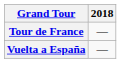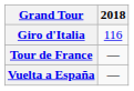 <table class="wikitable plainrowheaders">
 <tr>
 <th scope="col"><a href='#'>Grand Tour</a></th>
 <th scope="col">2018</th>
+</tr>
+<tr style="text-align:center;">
+<th scope="row"> <a href='#'>Giro d'Italia</a></th>
+<td><a href='#'>116</a></td>
 </tr>
 <tr style="text-align:center;">
 <th scope="row"> <a href='#'>Tour de France</a></th>
 <td>—</td>
 </tr>
 <tr style="text-align:center;">
 <th scope="row"> <a href='#'>Vuelta a España</a></th>
 <td>—</td>
 </tr>
 </table>
